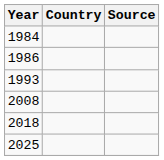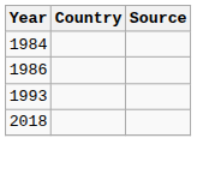 <table class="wikitable">
 <tr>
 <th>Year</th>
 <th>Country</th>
 <th>Source</th>
 </tr>
 <tr>
 <td>1984</td>
 <td></td>
 <td></td>
 </tr>
 <tr>
 <td>1986</td>
 <td></td>
 <td></td>
 </tr>
 <tr>
 <td>1993</td>
 <td></td>
 <td></td>
 </tr>
 <tr>
-<td>2008</td>
-<td></td>
-<td></td>
-</tr>
-<tr>
 <td>2018</td>
-<td></td>
-<td></td>
-</tr>
-<tr>
-<td>2025</td>
 <td></td>
 <td></td>
 </tr>
 <tr>
 </tr>
 </table>
